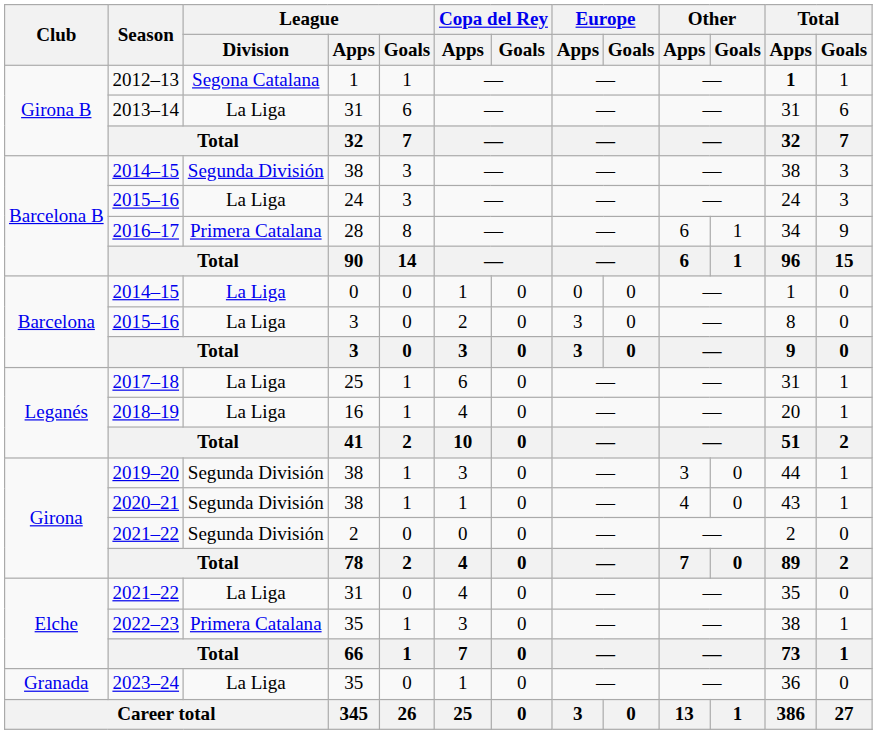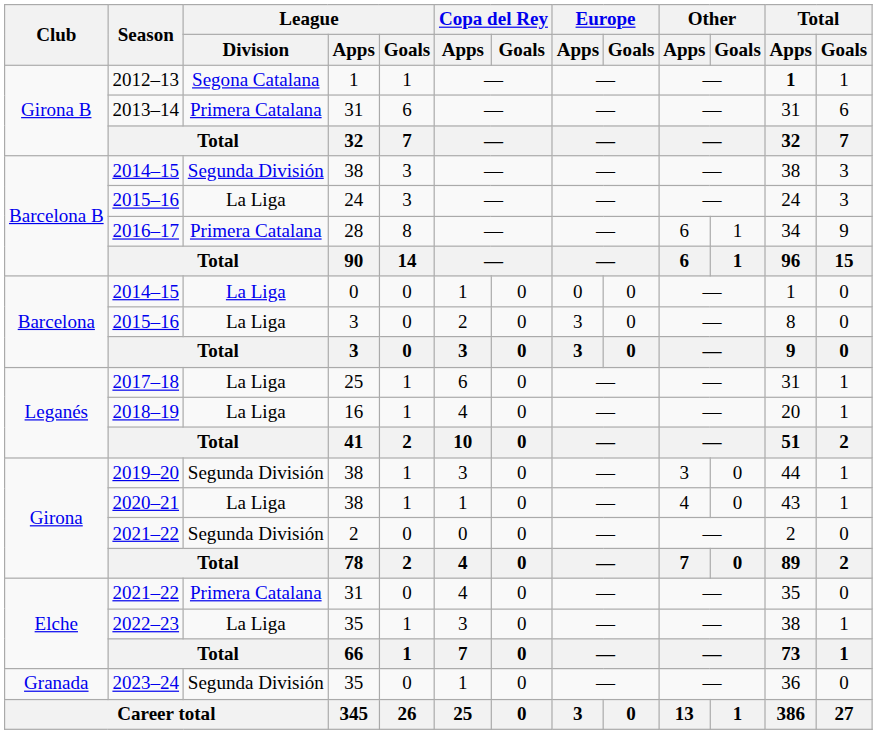 <table class="wikitable" style="text-align:center">
 <tr>
 <th rowspan="2">Club</th>
 <th rowspan="2">Season</th>
 <th colspan="3">League</th>
 <th colspan="2"><a href='#'>Copa del Rey</a></th>
 <th colspan="2"><a href='#'>Europe</a></th>
 <th colspan="2">Other</th>
 <th colspan="2">Total</th>
 </tr>
 <tr>
 <th>Division</th>
 <th>Apps</th>
 <th>Goals</th>
 <th>Apps</th>
 <th>Goals</th>
 <th>Apps</th>
 <th>Goals</th>
 <th>Apps</th>
 <th>Goals</th>
 <th>Apps</th>
 <th>Goals</th>
 </tr>
 <tr>
 <td rowspan="3"><a href='#'>Girona B</a></td>
 <td>2012–13</td>
 <td><a href='#'>Segona Catalana</a></td>
 <td>1</td>
 <td>1</td>
 <td colspan="2">—</td>
 <td colspan="2">—</td>
 <td colspan="2">—</td>
 <td><strong>1</strong></td>
 <td>1</td>
 </tr>
 <tr>
 <td>2013–14</td>
-<td>La Liga</td>
+<td><a href='#'>Primera Catalana</a></td>
 <td>31</td>
 <td>6</td>
 <td colspan="2">—</td>
 <td colspan="2">—</td>
 <td colspan="2">—</td>
 <td>31</td>
 <td>6</td>
 </tr>
 <tr>
 <th colspan="2">Total</th>
 <th>32</th>
 <th>7</th>
 <th colspan="2">—</th>
 <th colspan="2">—</th>
 <th colspan="2">—</th>
 <th>32</th>
 <th>7</th>
 </tr>
 <tr>
 <td rowspan="4"><a href='#'>Barcelona B</a></td>
 <td><a href='#'>2014–15</a></td>
 <td><a href='#'>Segunda División</a></td>
 <td>38</td>
 <td>3</td>
 <td colspan="2">—</td>
 <td colspan="2">—</td>
 <td colspan="2">—</td>
 <td>38</td>
 <td>3</td>
 </tr>
 <tr>
 <td><a href='#'>2015–16</a></td>
 <td>La Liga</td>
 <td>24</td>
 <td>3</td>
 <td colspan="2">—</td>
 <td colspan="2">—</td>
 <td colspan="2">—</td>
 <td>24</td>
 <td>3</td>
 </tr>
 <tr>
 <td><a href='#'>2016–17</a></td>
 <td><a href='#'>Primera Catalana</a></td>
 <td>28</td>
 <td>8</td>
 <td colspan="2">—</td>
 <td colspan="2">—</td>
 <td>6</td>
 <td>1</td>
 <td>34</td>
 <td>9</td>
 </tr>
 <tr>
 <th colspan="2">Total</th>
 <th>90</th>
 <th>14</th>
 <th colspan="2">—</th>
 <th colspan="2">—</th>
 <th>6</th>
 <th>1</th>
 <th>96</th>
 <th>15</th>
 </tr>
 <tr>
 <td rowspan="3"><a href='#'>Barcelona</a></td>
 <td><a href='#'>2014–15</a></td>
 <td><a href='#'>La Liga</a></td>
 <td>0</td>
 <td>0</td>
 <td>1</td>
 <td>0</td>
 <td>0</td>
 <td>0</td>
 <td colspan="2">—</td>
 <td>1</td>
 <td>0</td>
 </tr>
 <tr>
 <td><a href='#'>2015–16</a></td>
 <td>La Liga</td>
 <td>3</td>
 <td>0</td>
 <td>2</td>
 <td>0</td>
 <td>3</td>
 <td>0</td>
 <td colspan="2">—</td>
 <td>8</td>
 <td>0</td>
 </tr>
 <tr>
 <th colspan="2">Total</th>
 <th>3</th>
 <th>0</th>
 <th>3</th>
 <th>0</th>
 <th>3</th>
 <th>0</th>
 <th colspan="2">—</th>
 <th>9</th>
 <th>0</th>
 </tr>
 <tr>
 <td rowspan="3"><a href='#'>Leganés</a></td>
 <td><a href='#'>2017–18</a></td>
 <td>La Liga</td>
 <td>25</td>
 <td>1</td>
 <td>6</td>
 <td>0</td>
 <td colspan="2">—</td>
 <td colspan="2">—</td>
 <td>31</td>
 <td>1</td>
 </tr>
 <tr>
 <td><a href='#'>2018–19</a></td>
 <td>La Liga</td>
 <td>16</td>
 <td>1</td>
 <td>4</td>
 <td>0</td>
 <td colspan="2">—</td>
 <td colspan="2">—</td>
 <td>20</td>
 <td>1</td>
 </tr>
 <tr>
 <th colspan="2">Total</th>
 <th>41</th>
 <th>2</th>
 <th>10</th>
 <th>0</th>
 <th colspan="2">—</th>
 <th colspan="2">—</th>
 <th>51</th>
 <th>2</th>
 </tr>
 <tr>
 <td rowspan="4"><a href='#'>Girona</a></td>
 <td><a href='#'>2019–20</a></td>
 <td>Segunda División</td>
 <td>38</td>
 <td>1</td>
 <td>3</td>
 <td>0</td>
 <td colspan="2">—</td>
 <td>3</td>
 <td>0</td>
 <td>44</td>
 <td>1</td>
 </tr>
 <tr>
 <td><a href='#'>2020–21</a></td>
-<td>Segunda División</td>
+<td>La Liga</td>
 <td>38</td>
 <td>1</td>
 <td>1</td>
 <td>0</td>
 <td colspan="2">—</td>
 <td>4</td>
 <td>0</td>
 <td>43</td>
 <td>1</td>
 </tr>
 <tr>
 <td><a href='#'>2021–22</a></td>
 <td>Segunda División</td>
 <td>2</td>
 <td>0</td>
 <td>0</td>
 <td>0</td>
 <td colspan="2">—</td>
 <td colspan="2">—</td>
 <td>2</td>
 <td>0</td>
 </tr>
 <tr>
 <th colspan="2">Total</th>
 <th>78</th>
 <th>2</th>
 <th>4</th>
 <th>0</th>
 <th colspan="2">—</th>
 <th>7</th>
 <th>0</th>
 <th>89</th>
 <th>2</th>
 </tr>
 <tr>
 <td rowspan="3"><a href='#'>Elche</a></td>
 <td><a href='#'>2021–22</a></td>
-<td>La Liga</td>
+<td><a href='#'>Primera Catalana</a></td>
 <td>31</td>
 <td>0</td>
 <td>4</td>
 <td>0</td>
 <td colspan="2">—</td>
 <td colspan="2">—</td>
 <td>35</td>
 <td>0</td>
 </tr>
 <tr>
 <td><a href='#'>2022–23</a></td>
-<td><a href='#'>Primera Catalana</a></td>
+<td>La Liga</td>
 <td>35</td>
 <td>1</td>
 <td>3</td>
 <td>0</td>
 <td colspan="2">—</td>
 <td colspan="2">—</td>
 <td>38</td>
 <td>1</td>
 </tr>
 <tr>
 <th colspan="2">Total</th>
 <th>66</th>
 <th>1</th>
 <th>7</th>
 <th>0</th>
 <th colspan="2">—</th>
 <th colspan="2">—</th>
 <th>73</th>
 <th>1</th>
 </tr>
 <tr>
 <td><a href='#'>Granada</a></td>
 <td><a href='#'>2023–24</a></td>
-<td>La Liga</td>
+<td>Segunda División</td>
 <td>35</td>
 <td>0</td>
 <td>1</td>
 <td>0</td>
 <td colspan="2">—</td>
 <td colspan="2">—</td>
 <td>36</td>
 <td>0</td>
 </tr>
 <tr>
 <th colspan="3">Career total</th>
 <th>345</th>
 <th>26</th>
 <th>25</th>
 <th>0</th>
 <th>3</th>
 <th>0</th>
 <th>13</th>
 <th>1</th>
 <th>386</th>
 <th>27</th>
 </tr>
 </table>
